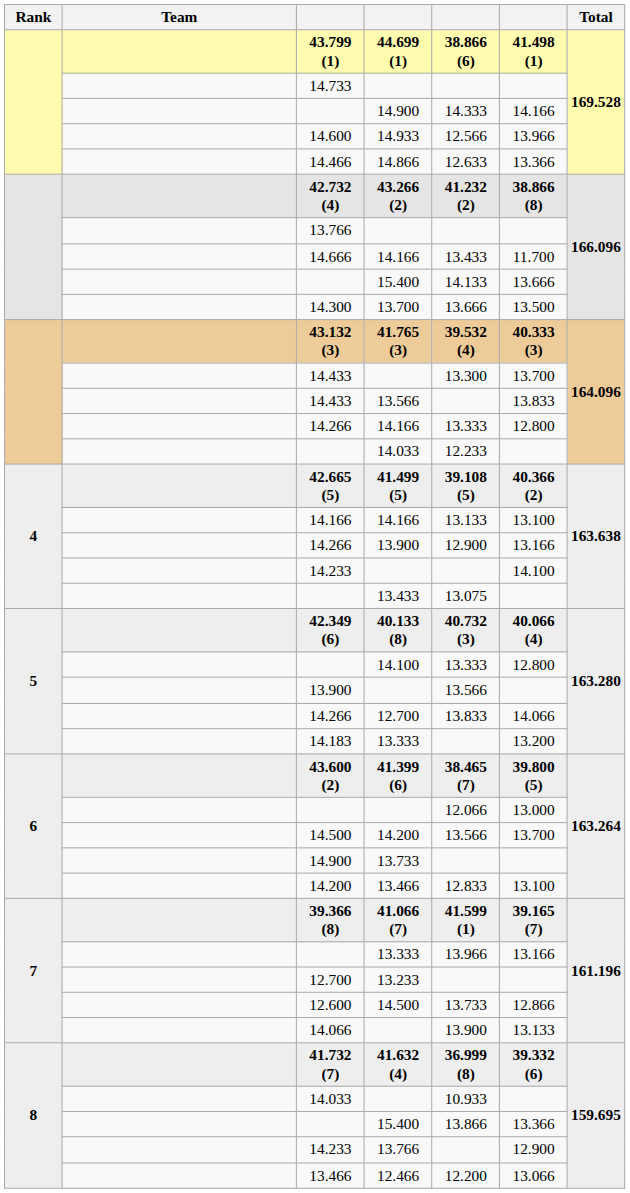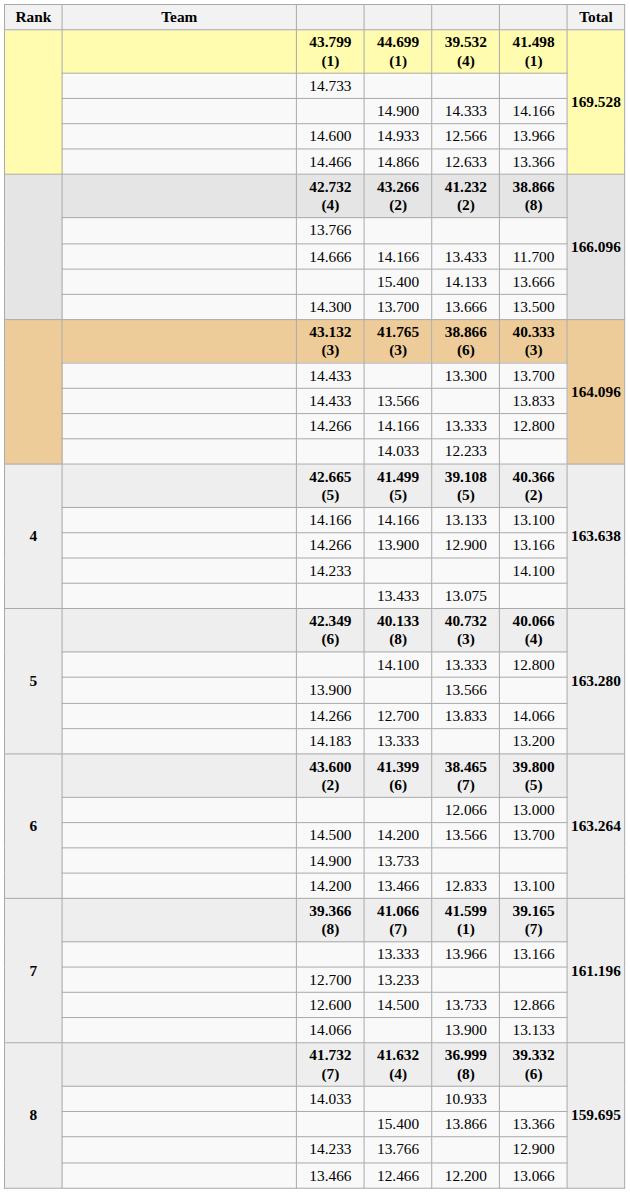 <table class="wikitable sortable" style="text-align:center; font-size:95%">
 <tr>
 <th scope="col" style="width:50px;">Rank</th>
 <th scope="col" style="width:225px;">Team</th>
 <th scope="col" style="width:60px;"></th>
 <th scope="col" style="width:60px;"></th>
 <th scope="col" style="width:60px;"></th>
 <th scope="col" style="width:60px;"></th>
 <th>Total</th>
 </tr>
 <tr style="background:#fffcaf;">
 <td rowspan="5"><strong></strong></td>
 <td style="text-align:left;"><strong></strong></td>
 <td><strong>43.799 (1)</strong></td>
 <td><strong>44.699 (1)</strong></td>
-<td><strong>38.866 (6)</strong></td>
+<td><strong>39.532 (4)</strong></td>
 <td><strong>41.498 (1)</strong></td>
 <td rowspan="5"><strong>169.528</strong></td>
 </tr>
 <tr>
 <td align=left></td>
 <td>14.733</td>
 <td></td>
 <td></td>
 <td></td>
 </tr>
 <tr>
 <td align=left></td>
 <td></td>
 <td>14.900</td>
 <td>14.333</td>
 <td>14.166</td>
 </tr>
 <tr>
 <td align=left></td>
 <td>14.600</td>
 <td>14.933</td>
 <td>12.566</td>
 <td>13.966</td>
 </tr>
 <tr>
 <td align=left></td>
 <td>14.466</td>
 <td>14.866</td>
 <td>12.633</td>
 <td>13.366</td>
 </tr>
 <tr style="background:#e5e5e5;">
 <td rowspan="5"><strong></strong></td>
 <td style="text-align:left;"><strong></strong></td>
 <td><strong>42.732 (4)</strong></td>
 <td><strong>43.266 (2)</strong></td>
 <td><strong>41.232 (2)</strong></td>
 <td><strong>38.866 (8)</strong></td>
 <td rowspan="5"><strong>166.096</strong></td>
 </tr>
 <tr>
 <td align=left></td>
 <td>13.766</td>
 <td></td>
 <td></td>
 <td></td>
 </tr>
 <tr>
 <td align=left></td>
 <td>14.666</td>
 <td>14.166</td>
 <td>13.433</td>
 <td>11.700</td>
 </tr>
 <tr>
 <td align=left></td>
 <td></td>
 <td>15.400</td>
 <td>14.133</td>
 <td>13.666</td>
 </tr>
 <tr>
 <td align=left></td>
 <td>14.300</td>
 <td>13.700</td>
 <td>13.666</td>
 <td>13.500</td>
 </tr>
 <tr style="background:#ec9;">
 <td rowspan="5"><strong></strong></td>
 <td style="text-align:left;"><strong></strong></td>
 <td><strong>43.132 (3)</strong></td>
 <td><strong>41.765 (3)</strong></td>
-<td><strong>39.532 (4)</strong></td>
+<td><strong>38.866 (6)</strong></td>
 <td><strong>40.333 (3)</strong></td>
 <td rowspan="5"><strong>164.096</strong></td>
 </tr>
 <tr>
 <td align=left></td>
 <td>14.433</td>
 <td></td>
 <td>13.300</td>
 <td>13.700</td>
 </tr>
 <tr>
 <td align=left></td>
 <td>14.433</td>
 <td>13.566</td>
 <td></td>
 <td>13.833</td>
 </tr>
 <tr>
 <td align=left></td>
 <td>14.266</td>
 <td>14.166</td>
 <td>13.333</td>
 <td>12.800</td>
 </tr>
 <tr>
 <td align=left></td>
 <td></td>
 <td>14.033</td>
 <td>12.233</td>
 <td></td>
 </tr>
 <tr style="background:#eee;">
 <td rowspan="5"><strong>4</strong></td>
 <td style="text-align:left;"><strong></strong></td>
 <td><strong>42.665 (5)</strong></td>
 <td><strong>41.499 (5)</strong></td>
 <td><strong>39.108 (5)</strong></td>
 <td><strong>40.366 (2)</strong></td>
 <td rowspan="5"><strong>163.638</strong></td>
 </tr>
 <tr>
 <td align=left></td>
 <td>14.166</td>
 <td>14.166</td>
 <td>13.133</td>
 <td>13.100</td>
 </tr>
 <tr>
 <td align=left></td>
 <td>14.266</td>
 <td>13.900</td>
 <td>12.900</td>
 <td>13.166</td>
 </tr>
 <tr>
 <td align=left></td>
 <td>14.233</td>
 <td></td>
 <td></td>
 <td>14.100</td>
 </tr>
 <tr>
 <td align=left></td>
 <td></td>
 <td>13.433</td>
 <td>13.075</td>
 <td></td>
 </tr>
 <tr style="background:#eee;">
 <td rowspan="5"><strong>5</strong></td>
 <td style="text-align:left;"><strong></strong></td>
 <td><strong>42.349 (6)</strong></td>
 <td><strong>40.133 (8)</strong></td>
 <td><strong>40.732 (3)</strong></td>
 <td><strong>40.066 (4)</strong></td>
 <td rowspan="5"><strong>163.280</strong></td>
 </tr>
 <tr>
 <td align=left></td>
 <td></td>
 <td>14.100</td>
 <td>13.333</td>
 <td>12.800</td>
 </tr>
 <tr>
 <td align=left></td>
 <td>13.900</td>
 <td></td>
 <td>13.566</td>
 <td></td>
 </tr>
 <tr>
 <td align=left></td>
 <td>14.266</td>
 <td>12.700</td>
 <td>13.833</td>
 <td>14.066</td>
 </tr>
 <tr>
 <td align=left></td>
 <td>14.183</td>
 <td>13.333</td>
 <td></td>
 <td>13.200</td>
 </tr>
 <tr style="background:#eee;">
 <td rowspan="5"><strong>6</strong></td>
 <td style="text-align:left;"><strong></strong></td>
 <td><strong>43.600 (2)</strong></td>
 <td><strong>41.399 (6)</strong></td>
 <td><strong>38.465 (7)</strong></td>
 <td><strong>39.800 (5)</strong></td>
 <td rowspan="5"><strong>163.264</strong></td>
 </tr>
 <tr>
 <td align=left></td>
 <td></td>
 <td></td>
 <td>12.066</td>
 <td>13.000</td>
 </tr>
 <tr>
 <td align=left></td>
 <td>14.500</td>
 <td>14.200</td>
 <td>13.566</td>
 <td>13.700</td>
 </tr>
 <tr>
 <td align=left></td>
 <td>14.900</td>
 <td>13.733</td>
 <td></td>
 <td></td>
 </tr>
 <tr>
 <td align=left></td>
 <td>14.200</td>
 <td>13.466</td>
 <td>12.833</td>
 <td>13.100</td>
 </tr>
 <tr style="background:#eee;">
 <td rowspan="5"><strong>7</strong></td>
 <td style="text-align:left;"><strong></strong></td>
 <td><strong>39.366 (8)</strong></td>
 <td><strong>41.066 (7)</strong></td>
 <td><strong>41.599 (1)</strong></td>
 <td><strong>39.165 (7)</strong></td>
 <td rowspan="5"><strong>161.196</strong></td>
 </tr>
 <tr>
 <td align=left></td>
 <td></td>
 <td>13.333</td>
 <td>13.966</td>
 <td>13.166</td>
 </tr>
 <tr>
 <td align=left></td>
 <td>12.700</td>
 <td>13.233</td>
 <td></td>
 <td></td>
 </tr>
 <tr>
 <td align=left></td>
 <td>12.600</td>
 <td>14.500</td>
 <td>13.733</td>
 <td>12.866</td>
 </tr>
 <tr>
 <td align=left></td>
 <td>14.066</td>
 <td></td>
 <td>13.900</td>
 <td>13.133</td>
 </tr>
 <tr style="background:#eee;">
 <td rowspan="5"><strong>8</strong></td>
 <td style="text-align:left;"><strong></strong></td>
 <td><strong>41.732 (7)</strong></td>
 <td><strong>41.632 (4)</strong></td>
 <td><strong>36.999 (8)</strong></td>
 <td><strong>39.332 (6)</strong></td>
 <td rowspan="5"><strong>159.695</strong></td>
 </tr>
 <tr>
 <td align=left></td>
 <td>14.033</td>
 <td></td>
 <td>10.933</td>
 <td></td>
 </tr>
 <tr>
 <td align=left></td>
 <td></td>
 <td>15.400</td>
 <td>13.866</td>
 <td>13.366</td>
 </tr>
 <tr>
 <td align=left></td>
 <td>14.233</td>
 <td>13.766</td>
 <td></td>
 <td>12.900</td>
 </tr>
 <tr>
 <td align=left></td>
 <td>13.466</td>
 <td>12.466</td>
 <td>12.200</td>
 <td>13.066</td>
 </tr>
 </table>
